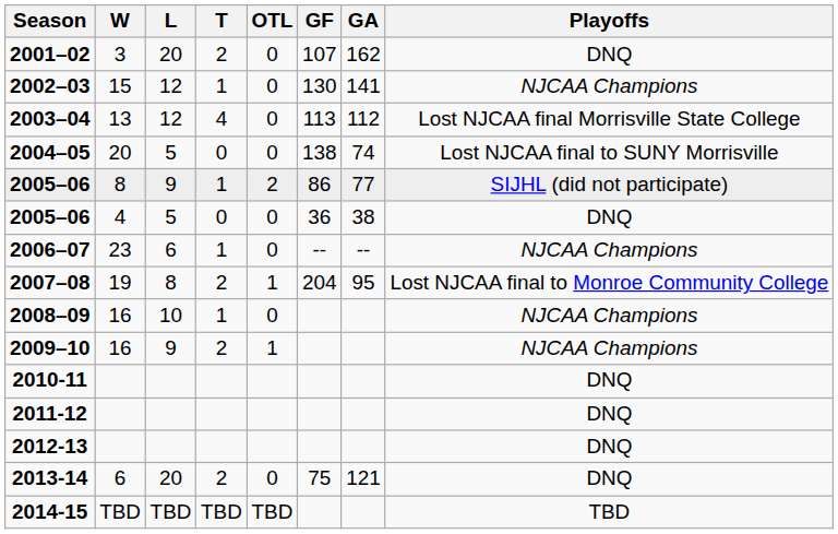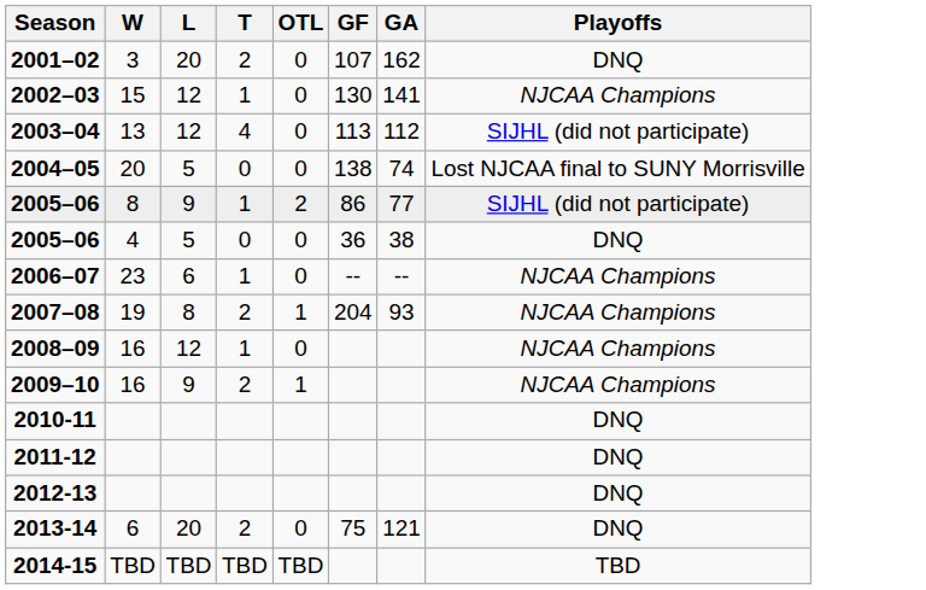 <table class="wikitable">
 <tr>
 <th>Season</th>
 <th>W</th>
 <th>L</th>
 <th>T</th>
 <th>OTL</th>
 <th>GF</th>
 <th>GA</th>
 <th>Playoffs</th>
 </tr>
 <tr align="center">
 <td><strong>2001–02</strong></td>
 <td>3</td>
 <td>20</td>
 <td>2</td>
 <td>0</td>
 <td>107</td>
 <td>162</td>
 <td>DNQ</td>
 </tr>
 <tr align="center">
 <td><strong>2002–03</strong></td>
 <td>15</td>
 <td>12</td>
 <td>1</td>
 <td>0</td>
 <td>130</td>
 <td>141</td>
 <td><em>NJCAA Champions</em></td>
 </tr>
 <tr align="center">
 <td><strong>2003–04</strong></td>
 <td>13</td>
 <td>12</td>
 <td>4</td>
 <td>0</td>
 <td>113</td>
 <td>112</td>
-<td>Lost NJCAA final Morrisville State College</td>
+<td><a href='#'>SIJHL</a> (did not participate)</td>
 </tr>
 <tr align="center">
 <td><strong>2004–05</strong></td>
 <td>20</td>
 <td>5</td>
 <td>0</td>
 <td>0</td>
 <td>138</td>
 <td>74</td>
 <td>Lost NJCAA final to SUNY Morrisville</td>
 </tr>
 <tr align="center" bgcolor="#eeeeee">
 <td><strong>2005–06</strong></td>
 <td>8</td>
 <td>9</td>
 <td>1</td>
 <td>2</td>
 <td>86</td>
 <td>77</td>
 <td><a href='#'>SIJHL</a> (did not participate)</td>
 </tr>
 <tr align="center">
 <td><strong>2005–06</strong></td>
 <td>4</td>
 <td>5</td>
 <td>0</td>
 <td>0</td>
 <td>36</td>
 <td>38</td>
 <td>DNQ</td>
 </tr>
 <tr align="center">
 <td><strong>2006–07</strong></td>
 <td>23</td>
 <td>6</td>
 <td>1</td>
 <td>0</td>
 <td>--</td>
 <td>--</td>
 <td><em>NJCAA Champions</em></td>
 </tr>
 <tr align="center">
 <td><strong>2007–08</strong></td>
 <td>19</td>
 <td>8</td>
 <td>2</td>
 <td>1</td>
 <td>204</td>
-<td>95</td>
-<td>Lost NJCAA final to <a href='#'>Monroe Community College</a></td>
+<td>93</td>
+<td><em>NJCAA Champions</em></td>
 </tr>
 <tr align="center">
 <td><strong>2008–09</strong></td>
 <td>16</td>
-<td>10</td>
+<td>12</td>
 <td>1</td>
 <td>0</td>
 <td></td>
 <td></td>
 <td><em>NJCAA Champions</em></td>
 </tr>
 <tr align="center">
 <td><strong>2009–10</strong></td>
 <td>16</td>
 <td>9</td>
 <td>2</td>
 <td>1</td>
 <td></td>
 <td></td>
 <td><em>NJCAA Champions</em></td>
 </tr>
 <tr align="center">
 <td><strong>2010-11</strong></td>
 <td></td>
 <td></td>
 <td></td>
 <td></td>
 <td></td>
 <td></td>
 <td>DNQ</td>
 </tr>
 <tr align="center">
 <td><strong>2011-12</strong></td>
 <td></td>
 <td></td>
 <td></td>
 <td></td>
 <td></td>
 <td></td>
 <td>DNQ</td>
 </tr>
 <tr align="center">
 <td><strong>2012-13</strong></td>
 <td></td>
 <td></td>
 <td></td>
 <td></td>
 <td></td>
 <td></td>
 <td>DNQ</td>
 </tr>
 <tr align="center">
 <td><strong>2013-14</strong></td>
 <td>6</td>
 <td>20</td>
 <td>2</td>
 <td>0</td>
 <td>75</td>
 <td>121</td>
 <td>DNQ</td>
 </tr>
 <tr align="center">
 <td><strong>2014-15</strong></td>
 <td>TBD</td>
 <td>TBD</td>
 <td>TBD</td>
 <td>TBD</td>
 <td></td>
 <td></td>
 <td>TBD</td>
 </tr>
 </table>
